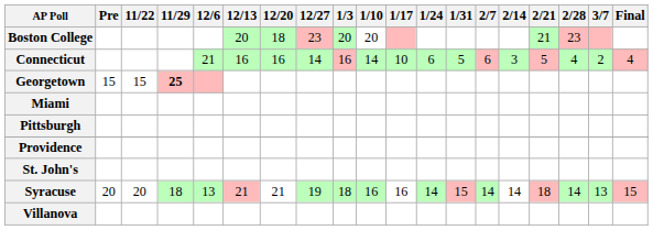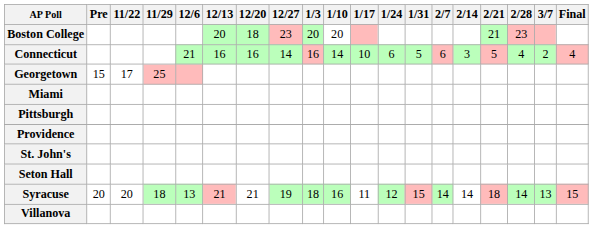 <table class="wikitable" style="white-space:nowrap;font-size:90%;">
 <tr>
 <th><small>AP Poll</small></th>
 <th>Pre</th>
 <th>11/22</th>
 <th>11/29</th>
 <th>12/6</th>
 <th>12/13</th>
 <th>12/20</th>
 <th>12/27</th>
 <th>1/3</th>
 <th>1/10</th>
 <th>1/17</th>
 <th>1/24</th>
 <th>1/31</th>
 <th>2/7</th>
 <th>2/14</th>
 <th>2/21</th>
 <th>2/28</th>
 <th>3/7</th>
 <th>Final</th>
 </tr>
 <tr style="text-align:center;">
 <th style="text-align:left;">Boston College</th>
 <td style="background:#fff;"></td>
 <td style="background:#fff;"></td>
 <td style="background:#fff;"></td>
 <td style="background:#fff;"></td>
 <td style="background:#bfb;">20</td>
 <td style="background:#bfb;">18</td>
 <td style="background:#fbb;">23</td>
 <td style="background:#bfb;">20</td>
 <td style="background:#fff;">20</td>
 <td style="background:#fbb;"></td>
 <td style="background:#fff;"></td>
 <td style="background:#fff;"></td>
 <td style="background:#fff;"></td>
 <td style="background:#fff;"></td>
 <td style="background:#bfb;">21</td>
 <td style="background:#fbb;">23</td>
 <td style="background:#fbb;"></td>
 <td style="background:#fff;"></td>
 </tr>
 <tr style="text-align:center;">
 <th>Connecticut</th>
 <td style="background:#fff;"></td>
 <td style="background:#fff;"></td>
 <td style="background:#fff;"></td>
 <td style="background:#bfb;">21</td>
 <td style="background:#bfb;">16</td>
 <td style="background:#bfb;">16</td>
 <td style="background:#bfb;">14</td>
 <td style="background:#fbb;">16</td>
 <td style="background:#bfb;">14</td>
 <td style="background:#bfb;">10</td>
 <td style="background:#bfb;">6</td>
 <td style="background:#bfb;">5</td>
 <td style="background:#fbb;">6</td>
 <td style="background:#bfb;">3</td>
 <td style="background:#fbb;">5</td>
 <td style="background:#bfb;">4</td>
 <td style="background:#bfb;">2</td>
 <td style="background:#fbb;">4</td>
 </tr>
 <tr style="text-align:center;">
 <th>Georgetown</th>
 <td style="background:#fff;">15</td>
-<td style="background:#fff;">15</td>
-<td style="background:#fbb;"><strong>25</strong></td>
+<td style="background:#fff;">17</td>
+<td style="background:#fbb;">25</td>
 <td style="background:#fbb;"></td>
 <td style="background:#fff;"></td>
 <td style="background:#fff;"></td>
 <td style="background:#fff;"></td>
 <td style="background:#fff;"></td>
 <td style="background:#fff;"></td>
 <td style="background:#fff;"></td>
 <td style="background:#fff;"></td>
 <td style="background:#fff;"></td>
 <td style="background:#fff;"></td>
 <td style="background:#fff;"></td>
 <td style="background:#fff;"></td>
 <td style="background:#fff;"></td>
 <td style="background:#fff;"></td>
 <td style="background:#fff;"></td>
 </tr>
 <tr style="text-align:center;">
 <th>Miami</th>
 <td style="background:#fff;"></td>
 <td style="background:#fff;"></td>
 <td style="background:#fff;"></td>
 <td style="background:#fff;"></td>
 <td style="background:#fff;"></td>
 <td style="background:#fff;"></td>
 <td style="background:#fff;"></td>
 <td style="background:#fff;"></td>
 <td style="background:#fff;"></td>
 <td style="background:#fff;"></td>
 <td style="background:#fff;"></td>
 <td style="background:#fff;"></td>
 <td style="background:#fff;"></td>
 <td style="background:#fff;"></td>
 <td style="background:#fff;"></td>
 <td style="background:#fff;"></td>
 <td style="background:#fff;"></td>
 <td style="background:#fff;"></td>
 </tr>
 <tr style="text-align:center;">
 <th>Pittsburgh</th>
 <td style="background:#fff;"></td>
 <td style="background:#fff;"></td>
 <td style="background:#fff;"></td>
 <td style="background:#fff;"></td>
 <td style="background:#fff;"></td>
 <td style="background:#fff;"></td>
 <td style="background:#fff;"></td>
 <td style="background:#fff;"></td>
 <td style="background:#fff;"></td>
 <td style="background:#fff;"></td>
 <td style="background:#fff;"></td>
 <td style="background:#fff;"></td>
 <td style="background:#fff;"></td>
 <td style="background:#fff;"></td>
 <td style="background:#fff;"></td>
 <td style="background:#fff;"></td>
 <td style="background:#fff;"></td>
 <td style="background:#fff;"></td>
 </tr>
 <tr style="text-align:center;">
 </tr>
 <tr style="text-align:center;">
 <th>Providence</th>
 <td style="background:#fff;"></td>
 <td style="background:#fff;"></td>
 <td style="background:#fff;"></td>
 <td style="background:#fff;"></td>
 <td style="background:#fff;"></td>
 <td style="background:#fff;"></td>
 <td style="background:#fff;"></td>
 <td style="background:#fff;"></td>
 <td style="background:#fff;"></td>
 <td style="background:#fff;"></td>
 <td style="background:#fff;"></td>
 <td style="background:#fff;"></td>
 <td style="background:#fff;"></td>
 <td style="background:#fff;"></td>
 <td style="background:#fff;"></td>
 <td style="background:#fff;"></td>
 <td style="background:#fff;"></td>
 <td style="background:#fff;"></td>
 </tr>
 <tr style="text-align:center;">
 <th>St. John's</th>
 <td style="background:#fff;"></td>
 <td style="background:#fff;"></td>
 <td style="background:#fff;"></td>
 <td style="background:#fff;"></td>
 <td style="background:#fff;"></td>
 <td style="background:#fff;"></td>
 <td style="background:#fff;"></td>
 <td style="background:#fff;"></td>
 <td style="background:#fff;"></td>
 <td style="background:#fff;"></td>
 <td style="background:#fff;"></td>
 <td style="background:#fff;"></td>
 <td style="background:#fff;"></td>
 <td style="background:#fff;"></td>
 <td style="background:#fff;"></td>
 <td style="background:#fff;"></td>
 <td style="background:#fff;"></td>
 <td style="background:#fff;"></td>
 </tr>
 <tr style="text-align:center;">
+<th>Seton Hall</th>
+<td style="background:#fff;"></td>
+<td style="background:#fff;"></td>
+<td style="background:#fff;"></td>
+<td style="background:#fff;"></td>
+<td style="background:#fff;"></td>
+<td style="background:#fff;"></td>
+<td style="background:#fff;"></td>
+<td style="background:#fff;"></td>
+<td style="background:#fff;"></td>
+<td style="background:#fff;"></td>
+<td style="background:#fff;"></td>
+<td style="background:#fff;"></td>
+<td style="background:#fff;"></td>
+<td style="background:#fff;"></td>
+<td style="background:#fff;"></td>
+<td style="background:#fff;"></td>
+<td style="background:#fff;"></td>
+<td style="background:#fff;"></td>
+</tr>
+<tr style="text-align:center;">
 <th>Syracuse</th>
 <td style="background:#fff;">20</td>
 <td style="background:#fff;">20</td>
 <td style="background:#bfb;">18</td>
 <td style="background:#bfb;">13</td>
 <td style="background:#fbb;">21</td>
 <td style="background:#fff;">21</td>
 <td style="background:#bfb;">19</td>
 <td style="background:#bfb;">18</td>
 <td style="background:#bfb;">16</td>
-<td style="background:#fff;">16</td>
-<td style="background:#bfb;">14</td>
+<td style="background:#fff;">11</td>
+<td style="background:#bfb;">12</td>
 <td style="background:#fbb;">15</td>
 <td style="background:#bfb;">14</td>
 <td style="background:#fff;">14</td>
 <td style="background:#fbb;">18</td>
 <td style="background:#bfb;">14</td>
 <td style="background:#bfb;">13</td>
 <td style="background:#fbb;">15</td>
 </tr>
 <tr style="text-align:center;">
 <th>Villanova</th>
 <td style="background:#fff;"></td>
 <td style="background:#fff;"></td>
 <td style="background:#fff;"></td>
 <td style="background:#fff;"></td>
 <td style="background:#fff;"></td>
 <td style="background:#fff;"></td>
 <td style="background:#fff;"></td>
 <td style="background:#fff;"></td>
 <td style="background:#fff;"></td>
 <td style="background:#fff;"></td>
 <td style="background:#fff;"></td>
 <td style="background:#fff;"></td>
 <td style="background:#fff;"></td>
 <td style="background:#fff;"></td>
 <td style="background:#fff;"></td>
 <td style="background:#fff;"></td>
 <td style="background:#fff;"></td>
 <td style="background:#fff;"></td>
 </tr>
 </table>
